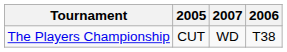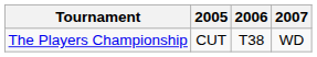 <table class="wikitable" style="font-size:95%;text-align:center;">
 <tr>
 <th>Tournament</th>
 <th>2005</th>
+<th>2006</th>
 <th>2007</th>
-<th>2006</th>
 </tr>
 <tr>
 <td align=left><a href='#'>The Players Championship</a></td>
 <td>CUT</td>
+<td>T38</td>
 <td>WD</td>
-<td>T38</td>
 </tr>
 </table>
